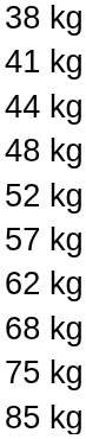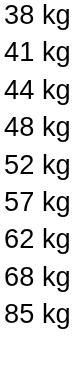 <table>
 <tr>
 <td rowspan=2>38 kg</td>
 <td rowspan=2></td>
 <td rowspan=2></td>
 <td></td>
 </tr>
 <tr>
 <td></td>
 </tr>
 <tr>
 <td rowspan=2>41 kg</td>
 <td rowspan=2></td>
 <td rowspan=2></td>
 <td></td>
 </tr>
 <tr>
 <td></td>
 </tr>
 <tr>
 <td rowspan=2>44 kg</td>
 <td rowspan=2></td>
 <td rowspan=2></td>
 <td></td>
 </tr>
 <tr>
 <td></td>
 </tr>
 <tr>
 <td rowspan=2>48 kg</td>
 <td rowspan=2></td>
 <td rowspan=2></td>
 <td></td>
 </tr>
 <tr>
 <td></td>
 </tr>
 <tr>
 <td rowspan=2>52 kg</td>
 <td rowspan=2></td>
 <td rowspan=2></td>
 <td></td>
 </tr>
 <tr>
 <td></td>
 </tr>
 <tr>
 <td rowspan=2>57 kg</td>
 <td rowspan=2></td>
 <td rowspan=2></td>
 <td></td>
 </tr>
 <tr>
 <td></td>
 </tr>
 <tr>
 <td rowspan=2>62 kg</td>
 <td rowspan=2></td>
 <td rowspan=2></td>
 <td></td>
 </tr>
 <tr>
 <td></td>
 </tr>
 <tr>
 <td rowspan=2>68 kg</td>
 <td rowspan=2></td>
 <td rowspan=2></td>
 <td></td>
 </tr>
 <tr>
 <td></td>
 </tr>
 <tr>
-<td>75 kg</td>
-<td></td>
-<td></td>
-<td></td>
-</tr>
-<tr>
 <td>85 kg</td>
 <td></td>
 <td></td>
 <td></td>
 </tr>
 </table>
